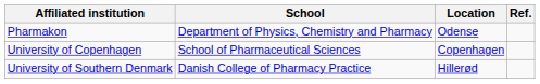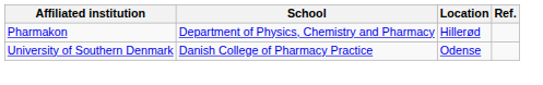 <table class="wikitable sortable">
 <tr>
 <th>Affiliated institution</th>
 <th>School</th>
 <th>Location</th>
 <th>Ref.</th>
 </tr>
 <tr>
 <td><a href='#'>Pharmakon</a></td>
 <td><a href='#'>Department of Physics, Chemistry and Pharmacy</a></td>
-<td><a href='#'>Odense</a></td>
-<td></td>
-</tr>
-<tr>
-<td><a href='#'>University of Copenhagen</a></td>
-<td><a href='#'>School of Pharmaceutical Sciences</a></td>
-<td><a href='#'>Copenhagen</a></td>
+<td><a href='#'>Hillerød</a></td>
 <td></td>
 </tr>
 <tr>
 <td><a href='#'>University of Southern Denmark</a></td>
 <td><a href='#'>Danish College of Pharmacy Practice</a></td>
-<td><a href='#'>Hillerød</a></td>
+<td><a href='#'>Odense</a></td>
 <td></td>
 </tr>
 </table>
